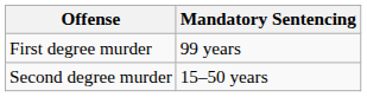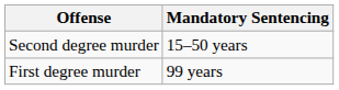 <table class="wikitable">
 <tr>
 <th>Offense</th>
 <th>Mandatory Sentencing</th>
 </tr>
 <tr>
+<td>Second degree murder</td>
+<td>15–50 years</td>
+</tr>
+<tr>
 <td>First degree murder</td>
 <td>99 years</td>
 </tr>
-<tr>
-<td>Second degree murder</td>
-<td>15–50 years</td>
-</tr>
 </table>
